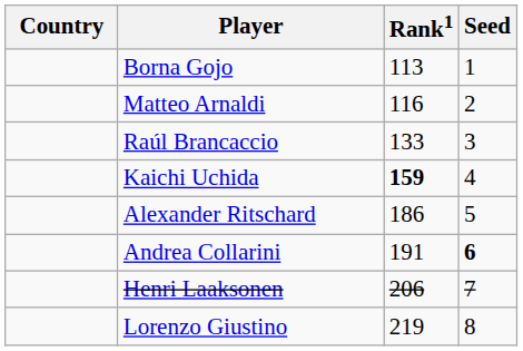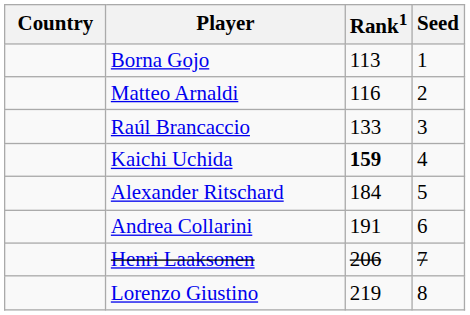 <table class="sortable wikitable">
 <tr>
 <th width="70">Country</th>
 <th width="175">Player</th>
 <th>Rank<sup>1</sup></th>
 <th>Seed</th>
 </tr>
 <tr>
 <td></td>
 <td><a href='#'>Borna Gojo</a></td>
 <td>113</td>
 <td>1</td>
 </tr>
 <tr>
 <td></td>
 <td><a href='#'>Matteo Arnaldi</a></td>
 <td>116</td>
 <td>2</td>
 </tr>
 <tr>
 <td></td>
 <td><a href='#'>Raúl Brancaccio</a></td>
 <td>133</td>
 <td>3</td>
 </tr>
 <tr>
 <td></td>
 <td><a href='#'>Kaichi Uchida</a></td>
 <td><strong>159</strong></td>
 <td>4</td>
 </tr>
 <tr>
 <td></td>
 <td><a href='#'>Alexander Ritschard</a></td>
-<td>186</td>
+<td>184</td>
 <td>5</td>
 </tr>
 <tr>
 <td></td>
 <td><a href='#'>Andrea Collarini</a></td>
 <td>191</td>
-<td><strong>6</strong></td>
+<td>6</td>
 </tr>
 <tr>
 <td><s></s></td>
 <td><s><a href='#'>Henri Laaksonen</a></s></td>
 <td><s>206</s></td>
 <td><s>7</s></td>
 </tr>
 <tr>
 <td></td>
 <td><a href='#'>Lorenzo Giustino</a></td>
 <td>219</td>
 <td>8</td>
 </tr>
 </table>
